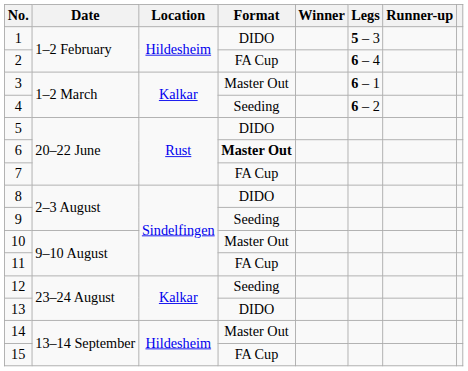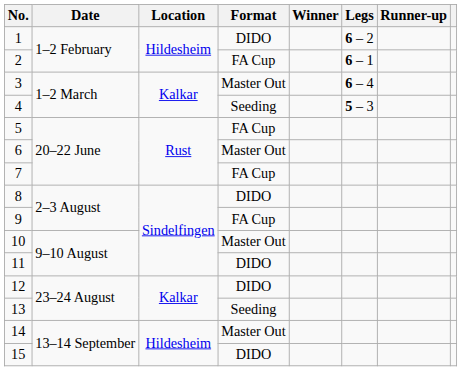 <table class="wikitable">
 <tr>
 <th>No.</th>
 <th>Date</th>
 <th>Location</th>
 <th>Format</th>
 <th>Winner</th>
 <th>Legs</th>
 <th>Runner-up</th>
 <th></th>
 </tr>
 <tr>
 <td align=center>1</td>
 <td align=left nowrap rowspan="2">1–2 February</td>
 <td align="center" rowspan="2"> <a href='#'>Hildesheim</a></td>
 <td align="center">DIDO</td>
 <td align="right"></td>
-<td align="center"><strong>5</strong> – 3</td>
+<td align="center"><strong>6</strong> – 2</td>
 <td></td>
 <td align="center"></td>
 </tr>
 <tr>
 <td align=center>2</td>
 <td align="center">FA Cup</td>
 <td align="right"></td>
-<td align="center"><strong>6</strong> – 4</td>
+<td align="center"><strong>6</strong> – 1</td>
 <td></td>
 <td align="center"></td>
 </tr>
 <tr>
 <td align=center>3</td>
 <td align=left nowrap rowspan="2">1–2 March</td>
 <td align="center" rowspan="2"> <a href='#'>Kalkar</a></td>
 <td align="center">Master Out</td>
 <td align="right"></td>
-<td align="center"><strong>6</strong> – 1</td>
+<td align="center"><strong>6</strong> – 4</td>
 <td></td>
 <td align="center"></td>
 </tr>
 <tr>
 <td align=center>4</td>
 <td align="center">Seeding</td>
 <td align="right"></td>
-<td align="center"><strong>6</strong> – 2</td>
+<td align="center"><strong>5</strong> – 3</td>
 <td></td>
 <td align="center"></td>
 </tr>
 <tr>
 <td align=center>5</td>
 <td align=left nowrap rowspan="3">20–22 June</td>
 <td align="center" rowspan="3"> <a href='#'>Rust</a></td>
-<td align="center">DIDO</td>
+<td align="center">FA Cup</td>
 <td align="right"></td>
 <td align="center"></td>
 <td></td>
 <td align="center"></td>
 </tr>
 <tr>
 <td align=center>6</td>
-<td align="center"><strong>Master Out</strong></td>
+<td align="center">Master Out</td>
 <td align="right"></td>
 <td align="center"></td>
 <td></td>
 <td align="center"></td>
 </tr>
 <tr>
 <td align=center>7</td>
 <td align="center">FA Cup</td>
 <td align="right"></td>
 <td align="center"></td>
 <td></td>
 <td align="center"></td>
 </tr>
 <tr>
 <td align=center>8</td>
 <td align=left nowrap rowspan="2">2–3 August</td>
 <td align="center" rowspan="4"> <a href='#'>Sindelfingen</a></td>
 <td align="center">DIDO</td>
 <td align="right"></td>
 <td align="center"></td>
 <td></td>
 <td align="center"></td>
 </tr>
 <tr>
 <td align=center>9</td>
-<td align="center">Seeding</td>
+<td align="center">FA Cup</td>
 <td align="right"></td>
 <td align="center"></td>
 <td></td>
 <td align="center"></td>
 </tr>
 <tr>
 <td align=center>10</td>
 <td align=left nowrap rowspan="2">9–10 August</td>
 <td align="center">Master Out</td>
 <td align="right"></td>
 <td align="center"></td>
 <td></td>
 <td align="center"></td>
 </tr>
 <tr>
 <td align=center>11</td>
-<td align="center">FA Cup</td>
+<td align="center">DIDO</td>
 <td align="right"></td>
 <td align="center"></td>
 <td></td>
 <td align="center"></td>
 </tr>
 <tr>
 <td align=center>12</td>
 <td align=left nowrap rowspan="2">23–24 August</td>
 <td align="center" rowspan="2"> <a href='#'>Kalkar</a></td>
-<td align="center">Seeding</td>
+<td align="center">DIDO</td>
 <td align="right"></td>
 <td align="center"></td>
 <td></td>
 <td align="center"></td>
 </tr>
 <tr>
 <td align=center>13</td>
-<td align="center">DIDO</td>
+<td align="center">Seeding</td>
 <td align="right"></td>
 <td align="center"></td>
 <td></td>
 <td align="center"></td>
 </tr>
 <tr>
 <td align=center>14</td>
 <td align=left nowrap rowspan="2">13–14 September</td>
 <td align="center" rowspan="2"> <a href='#'>Hildesheim</a></td>
 <td align="center">Master Out</td>
 <td align="right"></td>
 <td align="center"></td>
 <td></td>
 <td align="center"></td>
 </tr>
 <tr>
 <td align=center>15</td>
-<td align="center">FA Cup</td>
+<td align="center">DIDO</td>
 <td align="right"></td>
 <td align="center"></td>
 <td></td>
 <td align="center"></td>
 </tr>
 </table>
